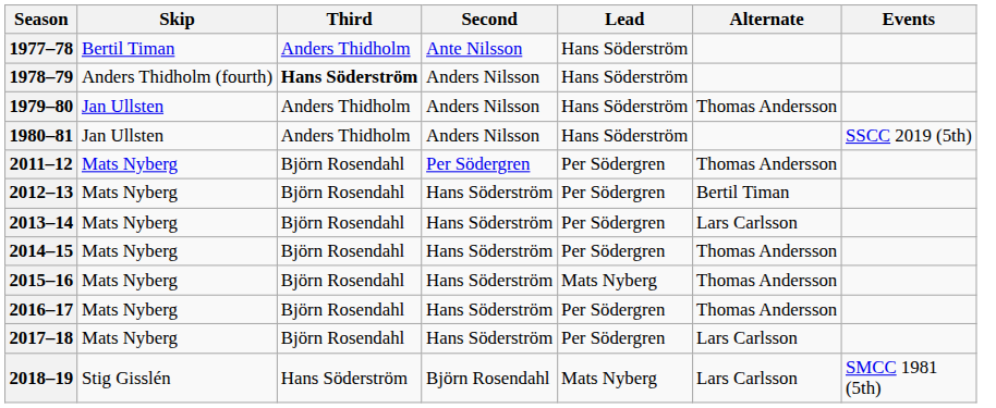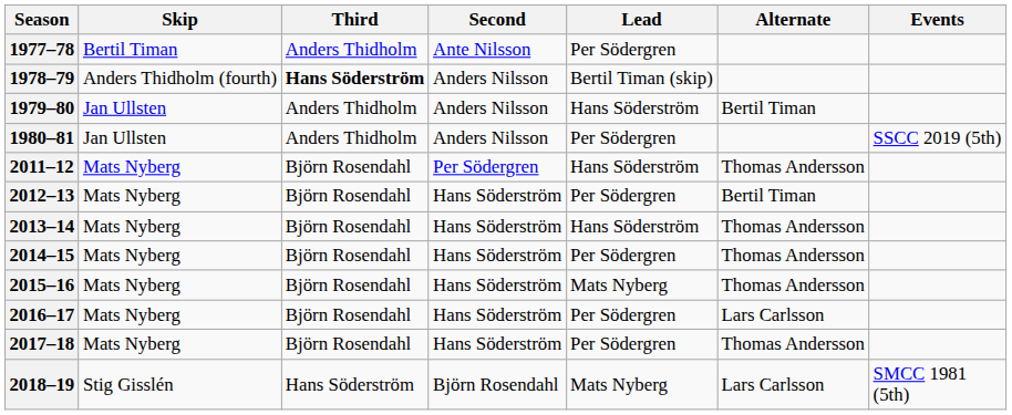 <table class="wikitable">
 <tr>
 <th scope="col">Season</th>
 <th scope="col">Skip</th>
 <th scope="col">Third</th>
 <th scope="col">Second</th>
 <th scope="col">Lead</th>
 <th scope="col">Alternate</th>
 <th scope="col">Events</th>
 </tr>
 <tr>
 <th scope="row">1977–78</th>
 <td><a href='#'>Bertil Timan</a></td>
 <td><a href='#'>Anders Thidholm</a></td>
 <td><a href='#'>Ante Nilsson</a></td>
-<td>Hans Söderström</td>
+<td>Per Södergren</td>
 <td></td>
 <td></td>
 </tr>
 <tr>
 <th scope="row">1978–79</th>
 <td>Anders Thidholm (fourth)</td>
 <td><strong>Hans Söderström</strong></td>
 <td>Anders Nilsson</td>
-<td>Hans Söderström</td>
+<td>Bertil Timan (skip)</td>
 <td></td>
 <td> </td>
 </tr>
 <tr>
 <th scope="row">1979–80</th>
 <td><a href='#'>Jan Ullsten</a></td>
 <td>Anders Thidholm</td>
 <td>Anders Nilsson</td>
 <td>Hans Söderström</td>
-<td>Thomas Andersson</td>
+<td>Bertil Timan</td>
 <td> </td>
 </tr>
 <tr>
 <th scope="row">1980–81</th>
 <td>Jan Ullsten</td>
 <td>Anders Thidholm</td>
 <td>Anders Nilsson</td>
-<td>Hans Söderström</td>
+<td>Per Södergren</td>
 <td></td>
 <td><a href='#'>SSCC</a> 2019 (5th)</td>
 </tr>
 <tr>
 <th scope="row">2011–12</th>
 <td><a href='#'>Mats Nyberg</a></td>
 <td>Björn Rosendahl</td>
 <td><a href='#'>Per Södergren</a></td>
-<td>Per Södergren</td>
+<td>Hans Söderström</td>
 <td>Thomas Andersson</td>
 <td></td>
 </tr>
 <tr>
 <th scope="row">2012–13</th>
 <td>Mats Nyberg</td>
 <td>Björn Rosendahl</td>
 <td>Hans Söderström</td>
 <td>Per Södergren</td>
 <td>Bertil Timan</td>
 <td></td>
 </tr>
 <tr>
 <th scope="row">2013–14</th>
 <td>Mats Nyberg</td>
 <td>Björn Rosendahl</td>
 <td>Hans Söderström</td>
-<td>Per Södergren</td>
-<td>Lars Carlsson</td>
+<td>Hans Söderström</td>
+<td>Thomas Andersson</td>
 <td></td>
 </tr>
 <tr>
 <th scope="row">2014–15</th>
 <td>Mats Nyberg</td>
 <td>Björn Rosendahl</td>
 <td>Hans Söderström</td>
 <td>Per Södergren</td>
 <td>Thomas Andersson</td>
 <td></td>
 </tr>
 <tr>
 <th scope="row">2015–16</th>
 <td>Mats Nyberg</td>
 <td>Björn Rosendahl</td>
 <td>Hans Söderström</td>
 <td>Mats Nyberg</td>
 <td>Thomas Andersson</td>
 <td></td>
 </tr>
 <tr>
 <th scope="row">2016–17</th>
 <td>Mats Nyberg</td>
 <td>Björn Rosendahl</td>
 <td>Hans Söderström</td>
 <td>Per Södergren</td>
-<td>Thomas Andersson</td>
+<td>Lars Carlsson</td>
 <td></td>
 </tr>
 <tr>
 <th scope="row">2017–18</th>
 <td>Mats Nyberg</td>
 <td>Björn Rosendahl</td>
 <td>Hans Söderström</td>
 <td>Per Södergren</td>
-<td>Lars Carlsson</td>
+<td>Thomas Andersson</td>
 <td></td>
 </tr>
 <tr>
 <th scope="row">2018–19</th>
 <td>Stig Gisslén</td>
 <td>Hans Söderström</td>
 <td>Björn Rosendahl</td>
 <td>Mats Nyberg</td>
 <td>Lars Carlsson</td>
 <td><a href='#'>SMCC</a> 1981 <br> (5th)</td>
 </tr>
 </table>
